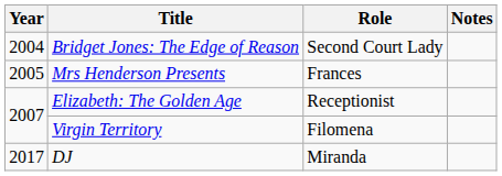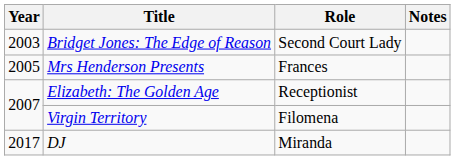 <table class="wikitable sortable">
 <tr>
 <th>Year</th>
 <th>Title</th>
 <th>Role</th>
 <th class="unsortable">Notes</th>
 </tr>
 <tr>
-<td>2004</td>
+<td>2003</td>
 <td><em><a href='#'>Bridget Jones: The Edge of Reason</a></em></td>
 <td>Second Court Lady</td>
 <td></td>
 </tr>
 <tr>
 <td>2005</td>
 <td><em><a href='#'>Mrs Henderson Presents</a></em></td>
 <td>Frances</td>
 <td></td>
 </tr>
 <tr>
 <td rowspan=2>2007</td>
 <td><em><a href='#'>Elizabeth: The Golden Age</a></em></td>
 <td>Receptionist</td>
 <td></td>
 </tr>
 <tr>
 <td><em><a href='#'>Virgin Territory</a></em></td>
 <td>Filomena</td>
 <td></td>
 </tr>
 <tr>
 <td>2017</td>
 <td><em>DJ</em></td>
 <td>Miranda</td>
 <td></td>
 </tr>
 </table>
